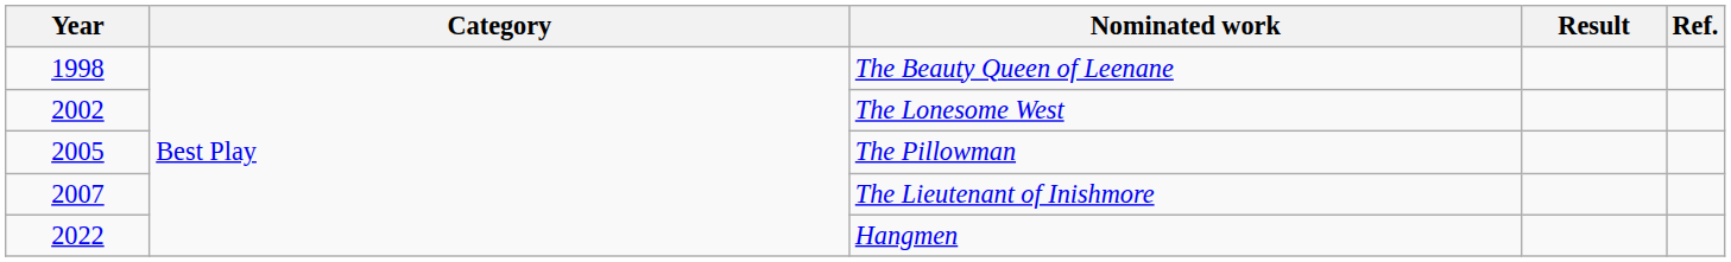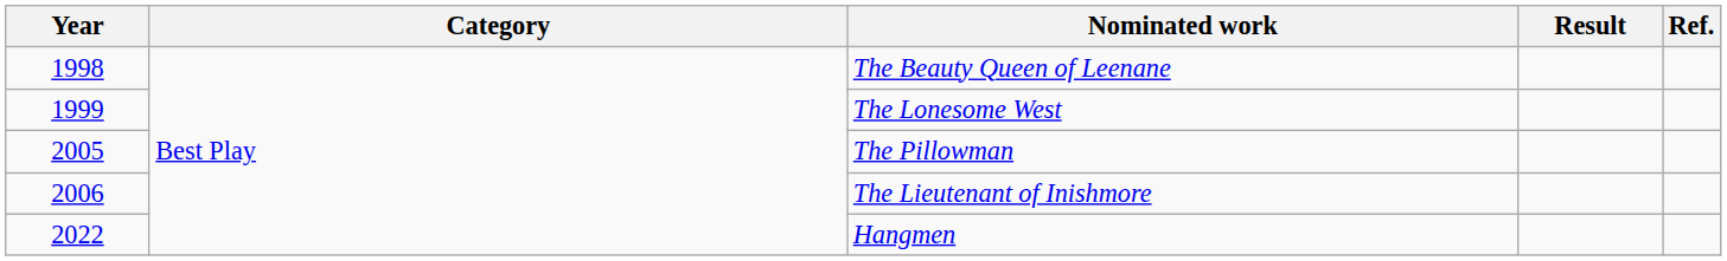 <table class=wikitable>
 <tr>
 <th scope="col" style="width:5em;">Year</th>
 <th scope="col" style="width:26em;">Category</th>
 <th scope="col" style="width:25em;">Nominated work</th>
 <th scope="col" style="width:5em;">Result</th>
 <th>Ref.</th>
 </tr>
 <tr>
 <td style="text-align:center;"><a href='#'>1998</a></td>
 <td rowspan="5"><a href='#'>Best Play</a></td>
 <td><em><a href='#'>The Beauty Queen of Leenane</a></em></td>
 <td></td>
 <td style="text-align:center;"></td>
 </tr>
 <tr>
-<td style="text-align:center;"><a href='#'>2002</a></td>
+<td style="text-align:center;"><a href='#'>1999</a></td>
 <td><em><a href='#'>The Lonesome West</a></em></td>
 <td></td>
 <td style="text-align:center;"></td>
 </tr>
 <tr>
 <td style="text-align:center;"><a href='#'>2005</a></td>
 <td><em><a href='#'>The Pillowman</a></em></td>
 <td></td>
 <td style="text-align:center;"></td>
 </tr>
 <tr>
-<td style="text-align:center;"><a href='#'>2007</a></td>
+<td style="text-align:center;"><a href='#'>2006</a></td>
 <td><em><a href='#'>The Lieutenant of Inishmore</a></em></td>
 <td></td>
 <td style="text-align:center;"></td>
 </tr>
 <tr>
 <td style="text-align:center;"><a href='#'>2022</a></td>
 <td><em><a href='#'>Hangmen</a></em></td>
 <td></td>
 <td style="text-align:center;"></td>
 </tr>
 </table>
